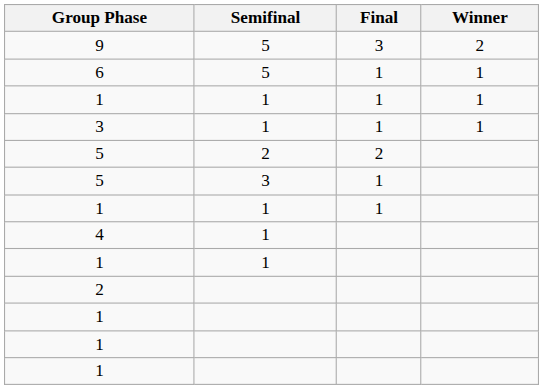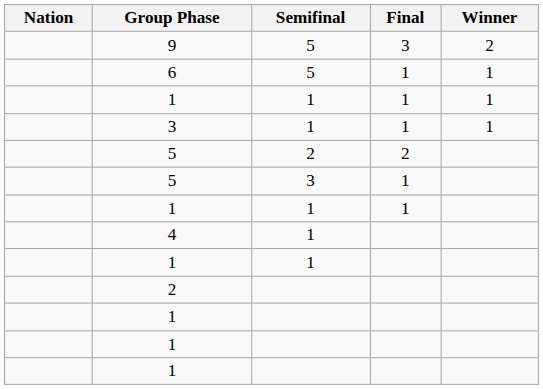 <table class="wikitable sortable" style="text-align: center; width:500px ">
 <tr>
+<th>Nation</th>
 <th>Group Phase</th>
 <th>Semifinal</th>
 <th>Final</th>
 <th>Winner</th>
 </tr>
 <tr>
+<td align=left></td>
 <td>9</td>
 <td>5</td>
 <td>3</td>
 <td>2</td>
 </tr>
 <tr>
+<td align=left></td>
 <td>6</td>
 <td>5</td>
 <td>1</td>
 <td>1</td>
 </tr>
 <tr>
+<td align=left></td>
 <td>1</td>
 <td>1</td>
 <td>1</td>
 <td>1</td>
 </tr>
 <tr>
+<td align=left></td>
 <td>3</td>
 <td>1</td>
 <td>1</td>
 <td>1</td>
 </tr>
 <tr>
+<td align=left></td>
 <td>5</td>
 <td>2</td>
 <td>2</td>
 <td></td>
 </tr>
 <tr>
+<td align=left></td>
 <td>5</td>
 <td>3</td>
 <td>1</td>
 <td></td>
 </tr>
 <tr>
+<td align=left></td>
 <td>1</td>
 <td>1</td>
 <td>1</td>
 <td></td>
 </tr>
 <tr>
+<td align=left></td>
 <td>4</td>
 <td>1</td>
 <td></td>
 <td></td>
 </tr>
 <tr>
+<td align=left></td>
 <td>1</td>
 <td>1</td>
 <td></td>
 <td></td>
 </tr>
 <tr>
+<td align=left></td>
 <td>2</td>
 <td></td>
 <td></td>
 <td></td>
 </tr>
 <tr>
+<td align=left></td>
 <td>1</td>
 <td></td>
 <td></td>
 <td></td>
 </tr>
 <tr>
+<td align=left></td>
 <td>1</td>
 <td></td>
 <td></td>
 <td></td>
 </tr>
 <tr>
+<td align=left></td>
 <td>1</td>
 <td></td>
 <td></td>
 <td></td>
 </tr>
 </table>
